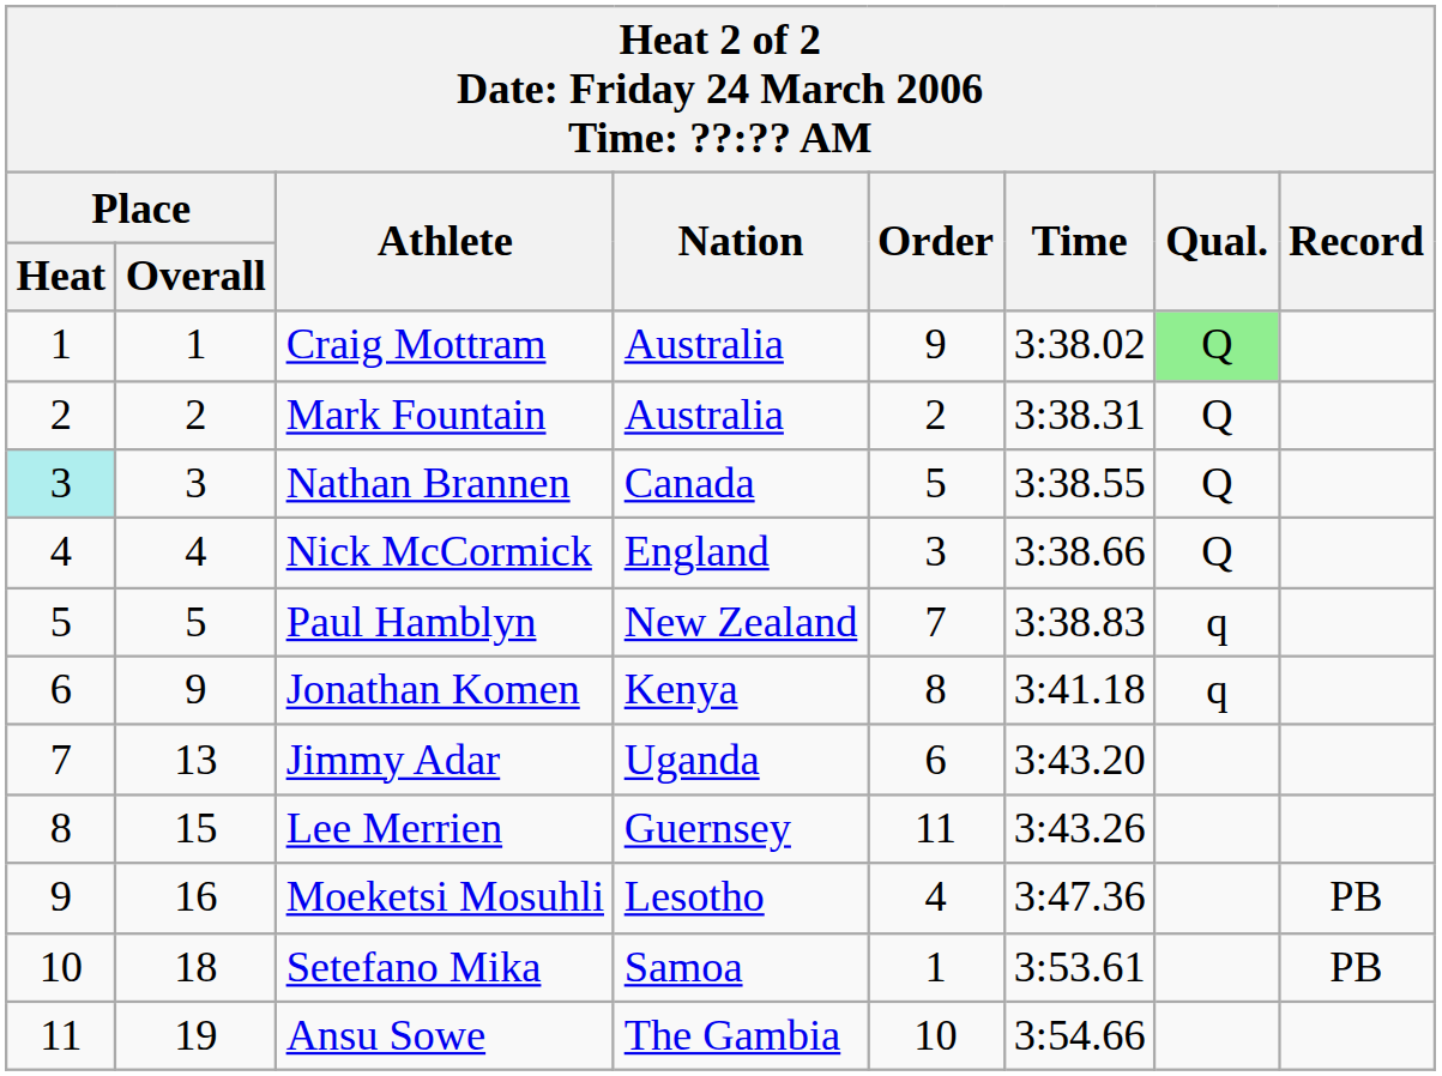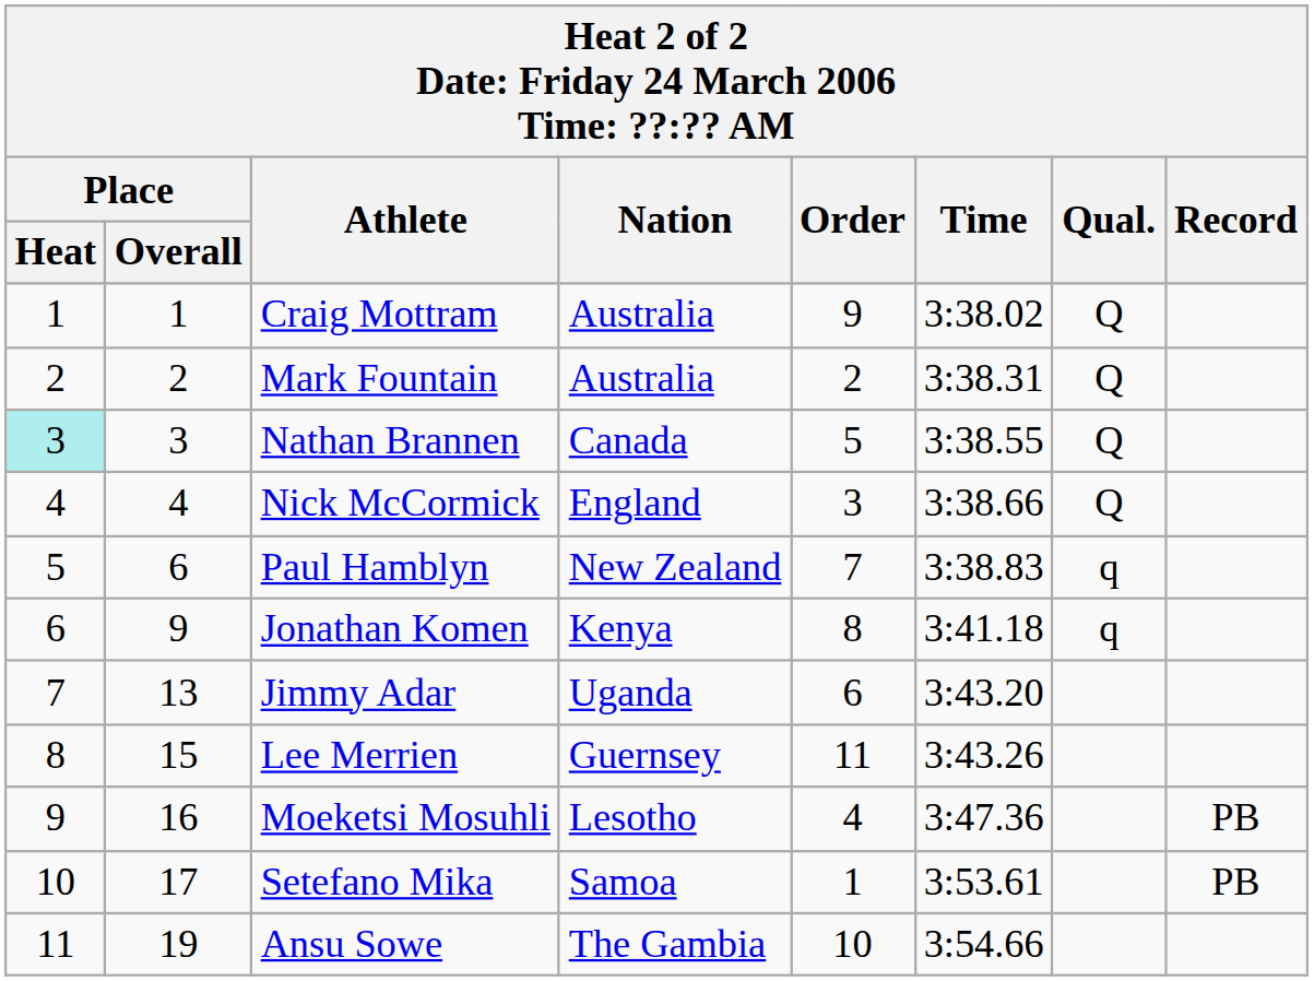 <table class="wikitable">
 <tr 4>
 <th colspan=9>Heat 2 of 2 <br> Date: Friday 24 March 2006 <br> Time: ??:?? AM</th>
 </tr>
 <tr>
 <th colspan=2>Place</th>
 <th rowspan=2>Athlete</th>
 <th rowspan=2>Nation</th>
 <th rowspan=2>Order</th>
 <th rowspan=2>Time</th>
 <th rowspan=2>Qual.</th>
 <th rowspan=2>Record</th>
 </tr>
 <tr>
 <th>Heat</th>
 <th>Overall</th>
 </tr>
 <tr>
 <td align="center">1</td>
 <td align="center">1</td>
 <td align="left"><a href='#'>Craig Mottram</a></td>
 <td align="left"> <a href='#'>Australia</a></td>
 <td align="center">9</td>
 <td align="center">3:38.02</td>
-<td align="center" style="background: lightgreen;">Q</td>
+<td align="center">Q</td>
 <td align="center"></td>
 </tr>
 <tr>
 <td align="center">2</td>
 <td align="center">2</td>
 <td align="left"><a href='#'>Mark Fountain</a></td>
 <td align="left"> <a href='#'>Australia</a></td>
 <td align="center">2</td>
 <td align="center">3:38.31</td>
 <td align="center">Q</td>
 <td align="center"></td>
 </tr>
 <tr>
 <td align="center" style="background: paleturquoise;">3</td>
 <td align="center">3</td>
 <td align="left"><a href='#'>Nathan Brannen</a></td>
 <td align="left"> <a href='#'>Canada</a></td>
 <td align="center">5</td>
 <td align="center">3:38.55</td>
 <td align="center">Q</td>
 <td align="center"></td>
 </tr>
 <tr>
 <td align="center">4</td>
 <td align="center">4</td>
 <td align="left"><a href='#'>Nick McCormick</a></td>
 <td align="left"> <a href='#'>England</a></td>
 <td align="center">3</td>
 <td align="center">3:38.66</td>
 <td align="center">Q</td>
 <td align="center"></td>
 </tr>
 <tr>
 <td align="center">5</td>
-<td align="center">5</td>
+<td align="center">6</td>
 <td align="left"><a href='#'>Paul Hamblyn</a></td>
 <td align="left"> <a href='#'>New Zealand</a></td>
 <td align="center">7</td>
 <td align="center">3:38.83</td>
 <td align="center">q</td>
 <td align="center"></td>
 </tr>
 <tr>
 <td align="center">6</td>
 <td align="center">9</td>
 <td align="left"><a href='#'>Jonathan Komen</a></td>
 <td align="left"> <a href='#'>Kenya</a></td>
 <td align="center">8</td>
 <td align="center">3:41.18</td>
 <td align="center">q</td>
 <td align="center"></td>
 </tr>
 <tr>
 <td align="center">7</td>
 <td align="center">13</td>
 <td align="left"><a href='#'>Jimmy Adar</a></td>
 <td align="left"> <a href='#'>Uganda</a></td>
 <td align="center">6</td>
 <td align="center">3:43.20</td>
 <td align="center"></td>
 <td align="center"></td>
 </tr>
 <tr>
 <td align="center">8</td>
 <td align="center">15</td>
 <td align="left"><a href='#'>Lee Merrien</a></td>
 <td align="left"> <a href='#'>Guernsey</a></td>
 <td align="center">11</td>
 <td align="center">3:43.26</td>
 <td align="center"></td>
 <td align="center"></td>
 </tr>
 <tr>
 <td align="center">9</td>
 <td align="center">16</td>
 <td align="left"><a href='#'>Moeketsi Mosuhli</a></td>
 <td align="left"> <a href='#'>Lesotho</a></td>
 <td align="center">4</td>
 <td align="center">3:47.36</td>
 <td align="center"></td>
 <td align="center">PB</td>
 </tr>
 <tr>
 <td align="center">10</td>
-<td align="center">18</td>
+<td align="center">17</td>
 <td align="left"><a href='#'>Setefano Mika</a></td>
 <td align="left"> <a href='#'>Samoa</a></td>
 <td align="center">1</td>
 <td align="center">3:53.61</td>
 <td align="center"></td>
 <td align="center">PB</td>
 </tr>
 <tr>
 <td align="center">11</td>
 <td align="center">19</td>
 <td align="left"><a href='#'>Ansu Sowe</a></td>
 <td align="left"> <a href='#'>The Gambia</a></td>
 <td align="center">10</td>
 <td align="center">3:54.66</td>
 <td align="center"></td>
 <td align="center"></td>
 </tr>
 </table>
